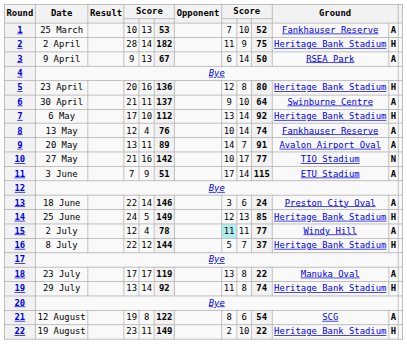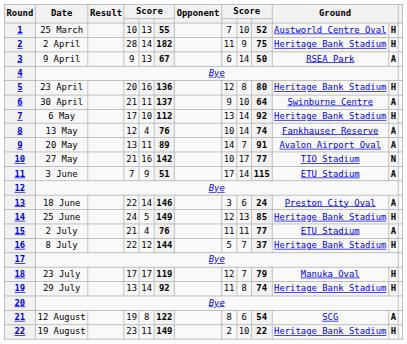 <table class="wikitable plainrowheaders" style="font-size:95%; text-align:center;">
 <tr>
 <th rowspan="2" scope="col">Round</th>
 <th rowspan="2" scope="col">Date</th>
 <th rowspan="2" scope="col">Result</th>
 <th colspan="3" scope="col">Score</th>
 <th rowspan="2" scope="col">Opponent</th>
 <th colspan="3" scope="col">Score</th>
 <th colspan="2" rowspan="2" scope="col">Ground</th>
 <th rowspan="2"></th>
 </tr>
 <tr>
 <th scope="col"></th>
 <th scope="col"></th>
 <th scope="col"></th>
 <th scope="col"></th>
 <th scope="col"></th>
 <th scope="col"></th>
 </tr>
 <tr>
 <th scope="row" style="text-align:center;"><a href='#'><strong>1</strong></a></th>
 <td>25 March</td>
 <td></td>
 <td>10</td>
 <td>13</td>
-<th>53</th>
+<th>55</th>
 <td></td>
 <td>7</td>
 <td>10</td>
 <th>52</th>
-<td><a href='#'>Fankhauser Reserve</a></td>
-<td><strong>A</strong></td>
+<td><a href='#'>Austworld Centre Oval</a></td>
+<td><strong>H</strong></td>
 <td></td>
 </tr>
 <tr>
 <th><a href='#'>2</a></th>
 <td>2 April</td>
 <td></td>
 <td>28</td>
 <td>14</td>
 <th>182</th>
 <td></td>
 <td>11</td>
 <td>9</td>
 <th>75</th>
 <td><a href='#'>Heritage Bank Stadium</a></td>
 <td><strong>H</strong></td>
 <td></td>
 </tr>
 <tr>
 <th><a href='#'>3</a></th>
 <td>9 April</td>
 <td></td>
 <td>9</td>
 <td>13</td>
 <th>67</th>
 <td></td>
 <td>6</td>
 <td>14</td>
 <th>50</th>
 <td><a href='#'>RSEA Park</a></td>
 <td><strong>A</strong></td>
 <td></td>
 </tr>
 <tr>
 <th><a href='#'>4</a></th>
 <td colspan="11"><em><a href='#'>Bye</a></em></td>
 <td></td>
 </tr>
 <tr>
 <th><a href='#'>5</a></th>
 <td>23 April</td>
 <td></td>
 <td>20</td>
 <td>16</td>
 <th>136</th>
 <td></td>
 <td>12</td>
 <td>8</td>
 <th>80</th>
 <td><a href='#'>Heritage Bank Stadium</a></td>
 <td><strong>H</strong></td>
 <td></td>
 </tr>
 <tr>
 <th><a href='#'>6</a></th>
 <td>30 April</td>
 <td></td>
 <td>21</td>
 <td>11</td>
 <th>137</th>
 <td></td>
 <td>9</td>
 <td>10</td>
 <th>64</th>
 <td><a href='#'>Swinburne Centre</a></td>
 <td><strong>A</strong></td>
 <td></td>
 </tr>
 <tr>
 <th><a href='#'>7</a></th>
 <td>6 May</td>
 <td></td>
 <td>17</td>
 <td>10</td>
 <th>112</th>
 <td></td>
 <td>13</td>
 <td>14</td>
 <th>92</th>
 <td><a href='#'>Heritage Bank Stadium</a></td>
 <td><strong>H</strong></td>
 <td></td>
 </tr>
 <tr>
 <th><a href='#'>8</a></th>
 <td>13 May</td>
 <td></td>
 <td>12</td>
 <td>4</td>
 <th>76</th>
 <td></td>
 <td>10</td>
 <td>14</td>
 <th>74</th>
 <td><a href='#'>Fankhauser Reserve</a></td>
 <td><strong>A</strong></td>
 <td></td>
 </tr>
 <tr>
 <th><a href='#'>9</a></th>
 <td>20 May</td>
 <td></td>
 <td>13</td>
 <td>11</td>
 <th>89</th>
 <td></td>
 <td>14</td>
 <td>7</td>
 <th>91</th>
 <td><a href='#'>Avalon Airport Oval</a></td>
 <td><strong>A</strong></td>
 <td></td>
 </tr>
 <tr>
 <th><a href='#'>10</a></th>
 <td>27 May</td>
 <td></td>
 <td>21</td>
 <td>16</td>
 <th>142</th>
 <td></td>
 <td>10</td>
 <td>17</td>
 <th>77</th>
 <td><a href='#'>TIO Stadium</a></td>
 <td><strong>N</strong></td>
 <td></td>
 </tr>
 <tr>
 <th><a href='#'>11</a></th>
 <td>3 June</td>
 <td></td>
 <td>7</td>
 <td>9</td>
 <th>51</th>
 <td></td>
 <td>17</td>
 <td>14</td>
 <th>115</th>
 <td><a href='#'>ETU Stadium</a></td>
 <td><strong>A</strong></td>
 <td></td>
 </tr>
 <tr>
 <th><a href='#'>12</a></th>
 <td colspan="11"><em><a href='#'>Bye</a></em></td>
 <td></td>
 </tr>
 <tr>
 <th><a href='#'>13</a></th>
 <td>18 June</td>
 <td></td>
 <td>22</td>
 <td>14</td>
 <th>146</th>
 <td></td>
 <td>3</td>
 <td>6</td>
 <th>24</th>
 <td><a href='#'>Preston City Oval</a></td>
 <td><strong>A</strong></td>
 <td></td>
 </tr>
 <tr>
 <th><a href='#'>14</a></th>
 <td>25 June</td>
 <td></td>
 <td>24</td>
 <td>5</td>
 <th>149</th>
 <td></td>
 <td>12</td>
 <td>13</td>
 <th>85</th>
 <td><a href='#'>Heritage Bank Stadium</a></td>
 <td><strong>H</strong></td>
 <td></td>
 </tr>
 <tr>
 <th><a href='#'>15</a></th>
 <td>2 July</td>
 <td></td>
-<td>12</td>
+<td>21</td>
 <td>4</td>
-<th>78</th>
+<th>76</th>
 <td></td>
-<td style="background: paleturquoise;">11</td>
+<td>11</td>
 <td>11</td>
 <th>77</th>
-<td><a href='#'>Windy Hill</a></td>
+<td><a href='#'>ETU Stadium</a></td>
 <td><strong>A</strong></td>
 <td></td>
 </tr>
 <tr>
 <th><a href='#'>16</a></th>
 <td>8 July</td>
 <td></td>
 <td>22</td>
 <td>12</td>
 <th>144</th>
 <td></td>
 <td>5</td>
 <td>7</td>
 <th>37</th>
 <td><a href='#'>Heritage Bank Stadium</a></td>
 <td><strong>H</strong></td>
 <td></td>
 </tr>
 <tr>
 <th><a href='#'>17</a></th>
 <td colspan="11"><em><a href='#'>Bye</a></em></td>
 <td></td>
 </tr>
 <tr>
 <th><a href='#'>18</a></th>
 <td>23 July</td>
 <td></td>
 <td>17</td>
 <td>17</td>
 <th>119</th>
 <td></td>
-<td>13</td>
-<td>8</td>
-<th>22</th>
+<td>12</td>
+<td>7</td>
+<th>79</th>
 <td><a href='#'>Manuka Oval</a></td>
-<td><strong>A</strong></td>
+<td><strong>H</strong></td>
 <td></td>
 </tr>
 <tr>
 <th><a href='#'>19</a></th>
 <td>29 July</td>
 <td></td>
 <td>13</td>
 <td>14</td>
 <th>92</th>
 <td></td>
 <td>11</td>
 <td>8</td>
 <th>74</th>
 <td><a href='#'>Heritage Bank Stadium</a></td>
 <td><strong>H</strong></td>
 <td></td>
 </tr>
 <tr>
 <th><a href='#'>20</a></th>
 <td colspan="11"><em><a href='#'>Bye</a></em></td>
 <td></td>
 </tr>
 <tr>
 <th><a href='#'>21</a></th>
 <td>12 August</td>
 <td></td>
 <td>19</td>
 <td>8</td>
 <th>122</th>
 <td></td>
 <td>8</td>
 <td>6</td>
 <th>54</th>
 <td><a href='#'>SCG</a></td>
 <td><strong>A</strong></td>
 <td></td>
 </tr>
 <tr>
 <th><a href='#'>22</a></th>
 <td>19 August</td>
 <td></td>
 <td>23</td>
 <td>11</td>
 <th>149</th>
 <td></td>
 <td>2</td>
 <td>10</td>
 <th>22</th>
 <td><a href='#'>Heritage Bank Stadium</a></td>
 <td><strong>H</strong></td>
 <td></td>
 </tr>
 </table>
